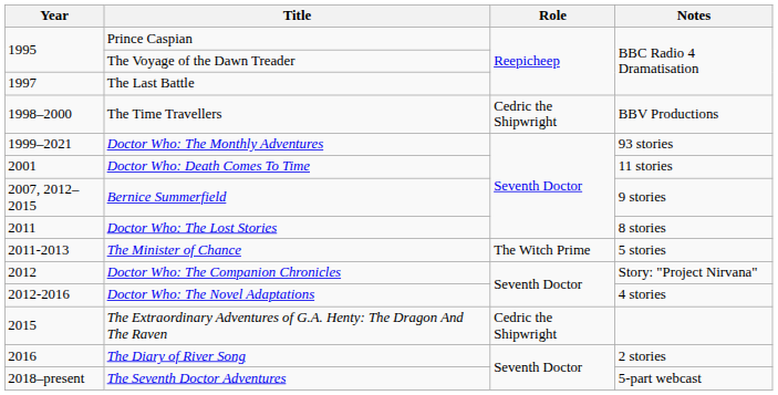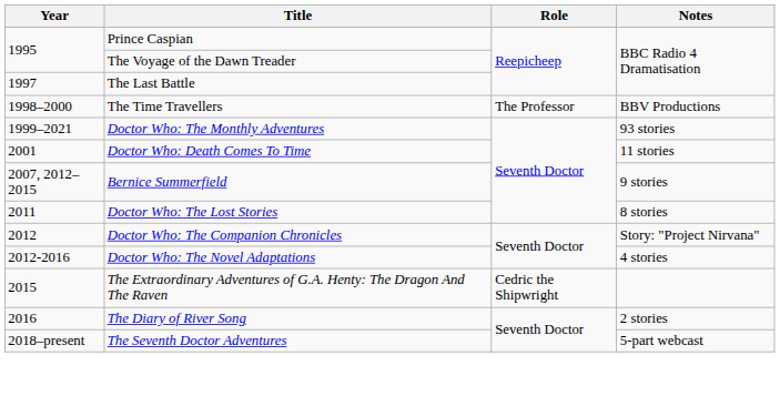 <table class="wikitable sortable">
 <tr>
 <th>Year</th>
 <th>Title</th>
 <th>Role</th>
 <th>Notes</th>
 </tr>
 <tr>
 <td rowspan="2">1995</td>
 <td>Prince Caspian</td>
 <td rowspan="3"><a href='#'>Reepicheep</a></td>
 <td rowspan="3">BBC Radio 4 Dramatisation</td>
 </tr>
 <tr>
 <td>The Voyage of the Dawn Treader</td>
 </tr>
 <tr>
 <td>1997</td>
 <td>The Last Battle</td>
 </tr>
 <tr>
 <td>1998–2000</td>
 <td>The Time Travellers</td>
-<td>Cedric the Shipwright</td>
+<td>The Professor</td>
 <td>BBV Productions</td>
 </tr>
 <tr>
 <td>1999–2021</td>
 <td><em><a href='#'>Doctor Who: The Monthly Adventures</a></em></td>
 <td rowspan="4"><a href='#'>Seventh Doctor</a></td>
 <td>93 stories</td>
 </tr>
 <tr>
 <td>2001</td>
 <td><a href='#'><em>Doctor Who: Death Comes To Time</em></a></td>
 <td>11 stories</td>
 </tr>
 <tr>
 <td>2007, 2012–2015</td>
 <td><em><a href='#'>Bernice Summerfield</a></em></td>
 <td>9 stories</td>
 </tr>
 <tr>
 <td>2011</td>
 <td><em><a href='#'>Doctor Who: The Lost Stories</a></em></td>
 <td>8 stories</td>
-</tr>
-<tr>
-<td>2011-2013</td>
-<td><em><a href='#'>The Minister of Chance</a></em></td>
-<td>The Witch Prime</td>
-<td>5 stories</td>
 </tr>
 <tr>
 <td>2012</td>
 <td><em><a href='#'>Doctor Who: The Companion Chronicles</a></em></td>
 <td rowspan="2">Seventh Doctor</td>
 <td>Story: "Project Nirvana"</td>
 </tr>
 <tr>
 <td>2012-2016</td>
 <td><em><a href='#'>Doctor Who: The Novel Adaptations</a></em></td>
 <td>4 stories</td>
 </tr>
 <tr>
 <td>2015</td>
 <td><em>The Extraordinary Adventures of G.A. Henty: The Dragon And The Raven</em></td>
 <td>Cedric the Shipwright</td>
 <td></td>
 </tr>
 <tr>
 <td>2016</td>
 <td><em><a href='#'>The Diary of River Song</a></em></td>
 <td rowspan="2">Seventh Doctor</td>
 <td>2 stories</td>
 </tr>
 <tr>
 <td>2018–present</td>
 <td><em><a href='#'>The Seventh Doctor Adventures</a></em></td>
 <td>5-part webcast</td>
 </tr>
 </table>
